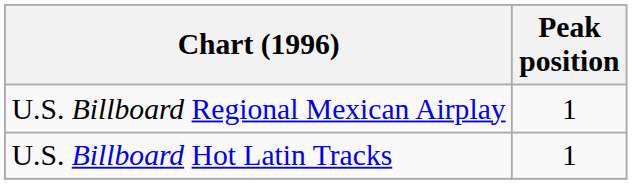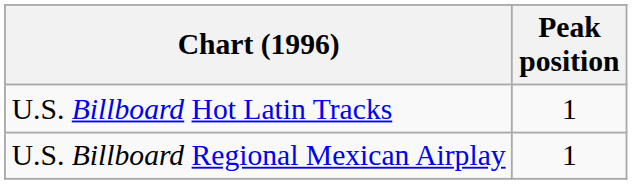 <table class="wikitable">
 <tr>
 <th>Chart (1996)</th>
 <th>Peak<br>position</th>
 </tr>
 <tr>
+<td>U.S. <a href='#'><em>Billboard</em></a> <a href='#'>Hot Latin Tracks</a></td>
+<td align="center">1</td>
+</tr>
+<tr>
 <td>U.S. <em>Billboard</em> <a href='#'>Regional Mexican Airplay</a></td>
 <td align="center">1</td>
 </tr>
-<tr>
-<td>U.S. <a href='#'><em>Billboard</em></a> <a href='#'>Hot Latin Tracks</a></td>
-<td align="center">1</td>
-</tr>
 </table>
